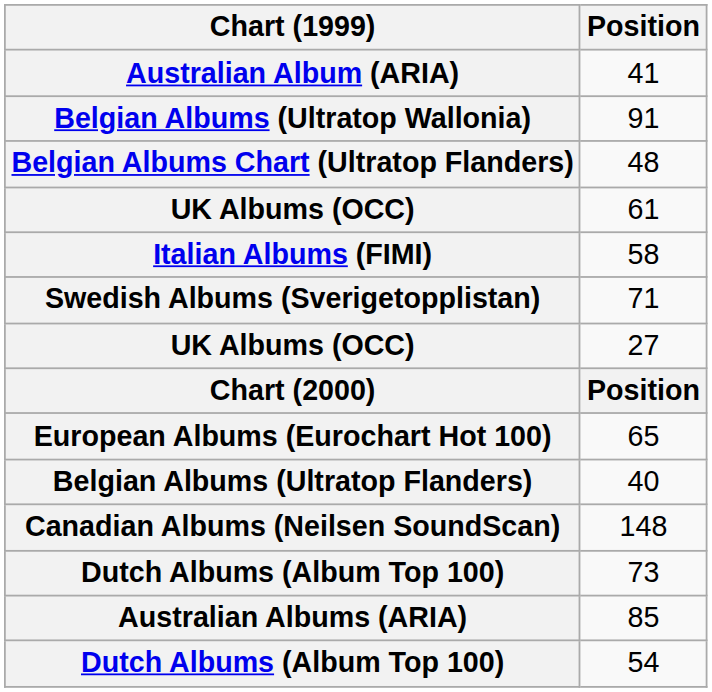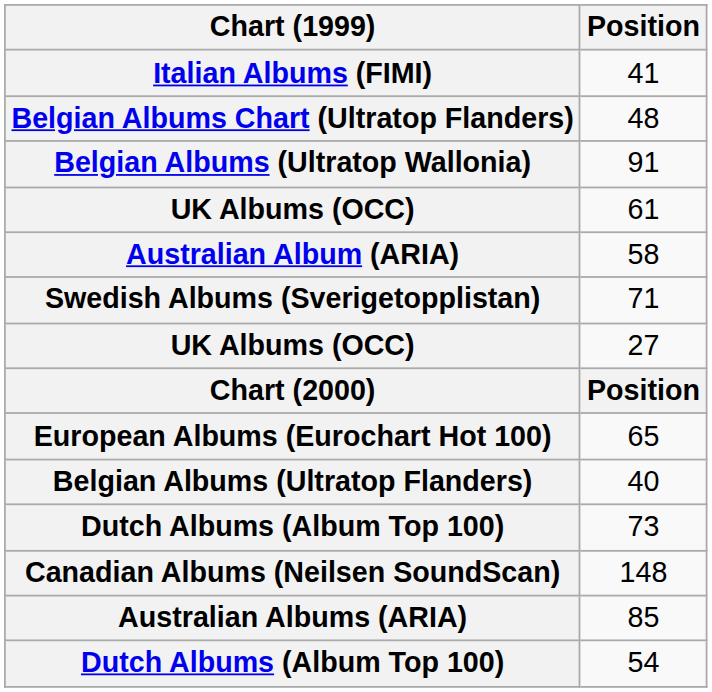 <table class="wikitable plainrowheaders">
 <tr>
 <th scope="col">Chart (1999)</th>
 <th scope="col">Position</th>
 </tr>
 <tr>
-<th scope="row"><a href='#'>Australian Album</a> (ARIA)</th>
+<th scope="row"><a href='#'>Italian Albums</a> (FIMI)</th>
 <td align="center">41</td>
+</tr>
+<tr>
+<th scope="row"><a href='#'>Belgian Albums Chart</a> (Ultratop Flanders)</th>
+<td align="center">48</td>
 </tr>
 <tr>
 <th scope="row"><a href='#'>Belgian Albums</a> (Ultratop Wallonia)</th>
 <td align="center">91</td>
 </tr>
 <tr>
-<th scope="row"><a href='#'>Belgian Albums Chart</a> (Ultratop Flanders)</th>
-<td align="center">48</td>
-</tr>
-<tr>
 <th scope="row">UK Albums (OCC)</th>
 <td align="center">61</td>
 </tr>
 <tr>
-<th scope="row"><a href='#'>Italian Albums</a> (FIMI)</th>
+<th scope="row"><a href='#'>Australian Album</a> (ARIA)</th>
 <td style="text-align:center;">58</td>
 </tr>
 <tr>
 <th scope="row">Swedish Albums (Sverigetopplistan)</th>
 <td align="center">71</td>
 </tr>
 <tr>
 <th scope="row">UK Albums (OCC)</th>
 <td align="center">27</td>
 </tr>
 <tr>
 <th scope="col">Chart (2000)</th>
 <th scope="col">Position</th>
 </tr>
 <tr>
 <th scope="row">European Albums (Eurochart Hot 100)</th>
 <td align="center">65</td>
 </tr>
 <tr>
 <th scope="row">Belgian Albums (Ultratop Flanders)</th>
 <td align="center">40</td>
 </tr>
 <tr>
+<th scope="row">Dutch Albums (Album Top 100)</th>
+<td align="center">73</td>
+</tr>
+<tr>
 <th scope="row">Canadian Albums (Neilsen SoundScan)</th>
 <td align=center>148</td>
-</tr>
-<tr>
-<th scope="row">Dutch Albums (Album Top 100)</th>
-<td align="center">73</td>
 </tr>
 <tr>
 <th scope="row">Australian Albums (ARIA)</th>
 <td align="center">85</td>
 </tr>
 <tr>
 <th scope="row"><a href='#'>Dutch Albums</a> (Album Top 100)</th>
 <td style="text-align:center;">54</td>
 </tr>
 </table>
